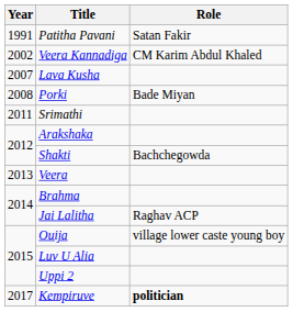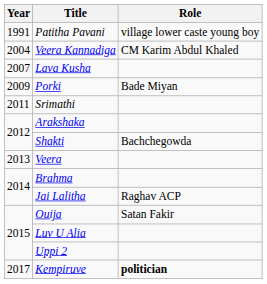 <table class="wikitable sortable">
 <tr>
 <th>Year</th>
 <th>Title</th>
 <th>Role</th>
 </tr>
 <tr>
 <td>1991</td>
 <td><em>Patitha Pavani</em></td>
-<td>Satan Fakir</td>
+<td>village lower caste young boy</td>
 </tr>
 <tr>
-<td>2002</td>
+<td>2004</td>
 <td><em><a href='#'>Veera Kannadiga</a></em></td>
 <td>CM Karim Abdul Khaled</td>
 </tr>
 <tr>
 <td>2007</td>
 <td><a href='#'><em>Lava Kusha</em></a></td>
 <td></td>
 </tr>
 <tr>
-<td>2008</td>
+<td>2009</td>
 <td><em><a href='#'>Porki</a></em></td>
 <td>Bade Miyan</td>
 </tr>
 <tr>
 <td>2011</td>
 <td><em>Srimathi</em></td>
 <td></td>
 </tr>
 <tr>
 <td rowspan="2">2012</td>
 <td><em><a href='#'>Arakshaka</a></em></td>
 <td></td>
 </tr>
 <tr>
 <td><a href='#'><em>Shakti</em></a></td>
 <td>Bachchegowda</td>
 </tr>
 <tr>
 <td>2013</td>
 <td><a href='#'><em>Veera</em></a></td>
 <td></td>
 </tr>
 <tr>
 <td rowspan="2">2014</td>
 <td><a href='#'><em>Brahma</em></a></td>
 <td></td>
 </tr>
 <tr>
 <td><a href='#'><em>Jai Lalitha</em></a></td>
 <td>Raghav ACP</td>
 </tr>
 <tr>
 <td rowspan="3">2015</td>
 <td><em><a href='#'>Ouija</a></em></td>
-<td>village lower caste young boy</td>
+<td>Satan Fakir</td>
 </tr>
 <tr>
 <td><em><a href='#'>Luv U Alia</a></em></td>
 <td></td>
 </tr>
 <tr>
 <td><em><a href='#'>Uppi 2</a></em></td>
 <td></td>
 </tr>
 <tr>
 <td>2017</td>
 <td><em><a href='#'>Kempiruve</a></em></td>
 <td><strong>politician</strong></td>
 </tr>
 </table>
